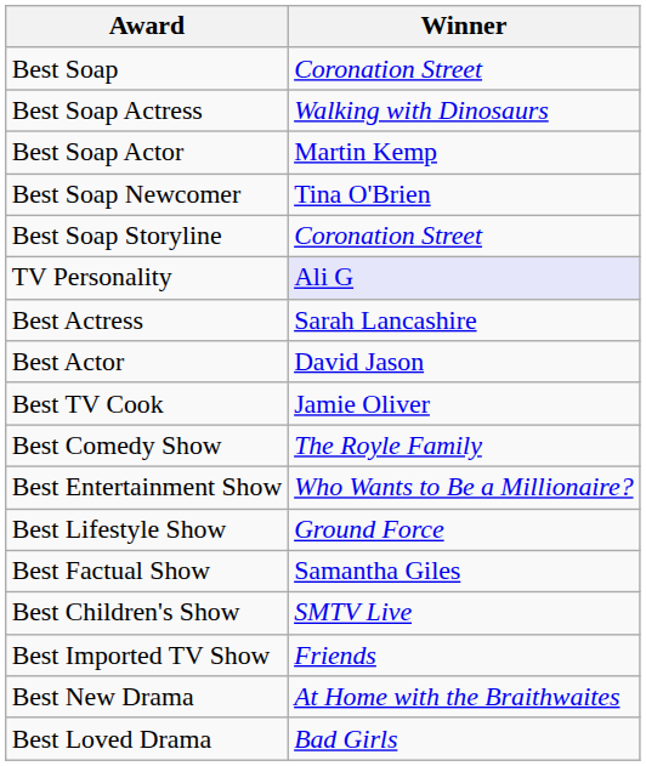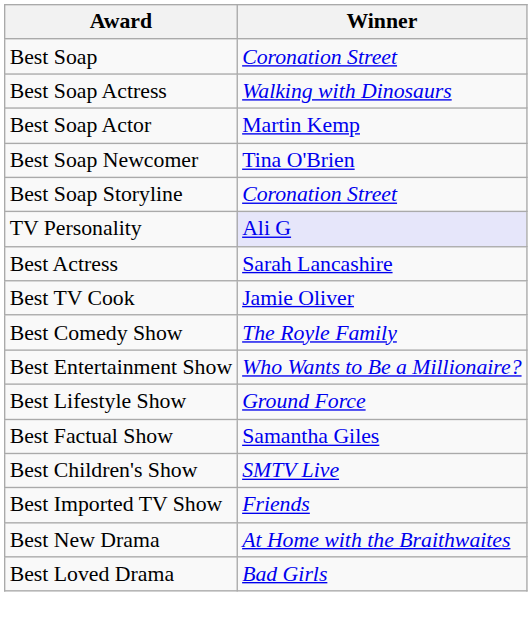 <table class="wikitable">
 <tr>
 <th>Award</th>
 <th>Winner</th>
 </tr>
 <tr>
 <td>Best Soap</td>
 <td><em><a href='#'>Coronation Street</a></em></td>
 </tr>
 <tr>
 <td>Best Soap Actress</td>
 <td><em><a href='#'>Walking with Dinosaurs</a></em></td>
 </tr>
 <tr>
 <td>Best Soap Actor</td>
 <td><a href='#'>Martin Kemp</a></td>
 </tr>
 <tr>
 <td>Best Soap Newcomer</td>
 <td><a href='#'>Tina O'Brien</a></td>
 </tr>
 <tr>
 <td>Best Soap Storyline</td>
 <td><em><a href='#'>Coronation Street</a></em></td>
 </tr>
 <tr>
 <td>TV Personality</td>
 <td style="background: lavender;"><a href='#'>Ali G</a></td>
 </tr>
 <tr>
 <td>Best Actress</td>
 <td><a href='#'>Sarah Lancashire</a></td>
-</tr>
-<tr>
-<td>Best Actor</td>
-<td><a href='#'>David Jason</a></td>
 </tr>
 <tr>
 <td>Best TV Cook</td>
 <td><a href='#'>Jamie Oliver</a></td>
 </tr>
 <tr>
 <td>Best Comedy Show</td>
 <td><em><a href='#'>The Royle Family</a></em></td>
 </tr>
 <tr>
 <td>Best Entertainment Show</td>
 <td><em><a href='#'>Who Wants to Be a Millionaire?</a></em></td>
 </tr>
 <tr>
 <td>Best Lifestyle Show</td>
 <td><em><a href='#'>Ground Force</a></em></td>
 </tr>
 <tr>
 <td>Best Factual Show</td>
 <td><a href='#'>Samantha Giles</a></td>
 </tr>
 <tr>
 <td>Best Children's Show</td>
 <td><em><a href='#'>SMTV Live</a></em></td>
 </tr>
 <tr>
 <td>Best Imported TV Show</td>
 <td><em><a href='#'>Friends</a></em></td>
 </tr>
 <tr>
 <td>Best New Drama</td>
 <td><em><a href='#'>At Home with the Braithwaites</a></em></td>
 </tr>
 <tr>
 <td>Best Loved Drama</td>
 <td><em><a href='#'>Bad Girls</a></em></td>
 </tr>
 </table>
